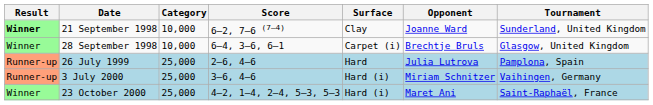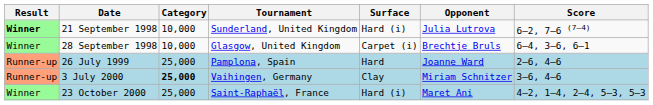 <table class="sortable wikitable" style="font-size:97%;">
 <tr>
 <th>Result</th>
 <th>Date</th>
 <th>Category</th>
-<th>Score</th>
+<th>Tournament</th>
 <th>Surface</th>
 <th>Opponent</th>
-<th>Tournament</th>
+<th>Score</th>
 </tr>
 <tr>
 <td bgcolor="98FB98"><strong>Winner</strong></td>
 <td>21 September 1998</td>
 <td>10,000</td>
+<td><a href='#'>Sunderland</a>, United Kingdom</td>
+<td>Hard (i)</td>
+<td> <a href='#'>Julia Lutrova</a></td>
 <td>6–2, 7–6 <sup>(7–4)</sup></td>
-<td>Clay</td>
-<td> <a href='#'>Joanne Ward</a></td>
-<td><a href='#'>Sunderland</a>, United Kingdom</td>
 </tr>
 <tr>
 <td bgcolor="98FB98">Winner</td>
 <td>28 September 1998</td>
 <td>10,000</td>
-<td>6–4, 3–6, 6–1</td>
+<td><a href='#'>Glasgow</a>, United Kingdom</td>
 <td>Carpet (i)</td>
 <td> <a href='#'>Brechtje Bruls</a></td>
-<td><a href='#'>Glasgow</a>, United Kingdom</td>
+<td>6–4, 3–6, 6–1</td>
 </tr>
 <tr style="background:lightblue;">
 <td bgcolor="FFA07A">Runner-up</td>
 <td>26 July 1999</td>
 <td>25,000</td>
+<td><a href='#'>Pamplona</a>, Spain</td>
+<td>Hard</td>
+<td> <a href='#'>Joanne Ward</a></td>
 <td>2–6, 4–6</td>
-<td>Hard</td>
-<td> <a href='#'>Julia Lutrova</a></td>
-<td><a href='#'>Pamplona</a>, Spain</td>
 </tr>
 <tr style="background:lightblue;">
 <td bgcolor="FFA07A">Runner-up</td>
 <td>3 July 2000</td>
-<td>25,000</td>
+<td><strong>25,000</strong></td>
+<td><a href='#'>Vaihingen</a>, Germany</td>
+<td>Clay</td>
+<td> <a href='#'>Miriam Schnitzer</a></td>
 <td>3–6, 4–6</td>
-<td>Hard (i)</td>
-<td> <a href='#'>Miriam Schnitzer</a></td>
-<td><a href='#'>Vaihingen</a>, Germany</td>
 </tr>
 <tr style="background:lightblue;">
 <td bgcolor="98FB98">Winner</td>
 <td>23 October 2000</td>
 <td>25,000</td>
-<td>4–2, 1–4, 2–4, 5–3, 5–3</td>
+<td><a href='#'>Saint-Raphaël</a>, France</td>
 <td>Hard (i)</td>
 <td> <a href='#'>Maret Ani</a></td>
-<td><a href='#'>Saint-Raphaël</a>, France</td>
+<td>4–2, 1–4, 2–4, 5–3, 5–3</td>
 </tr>
 </table>
